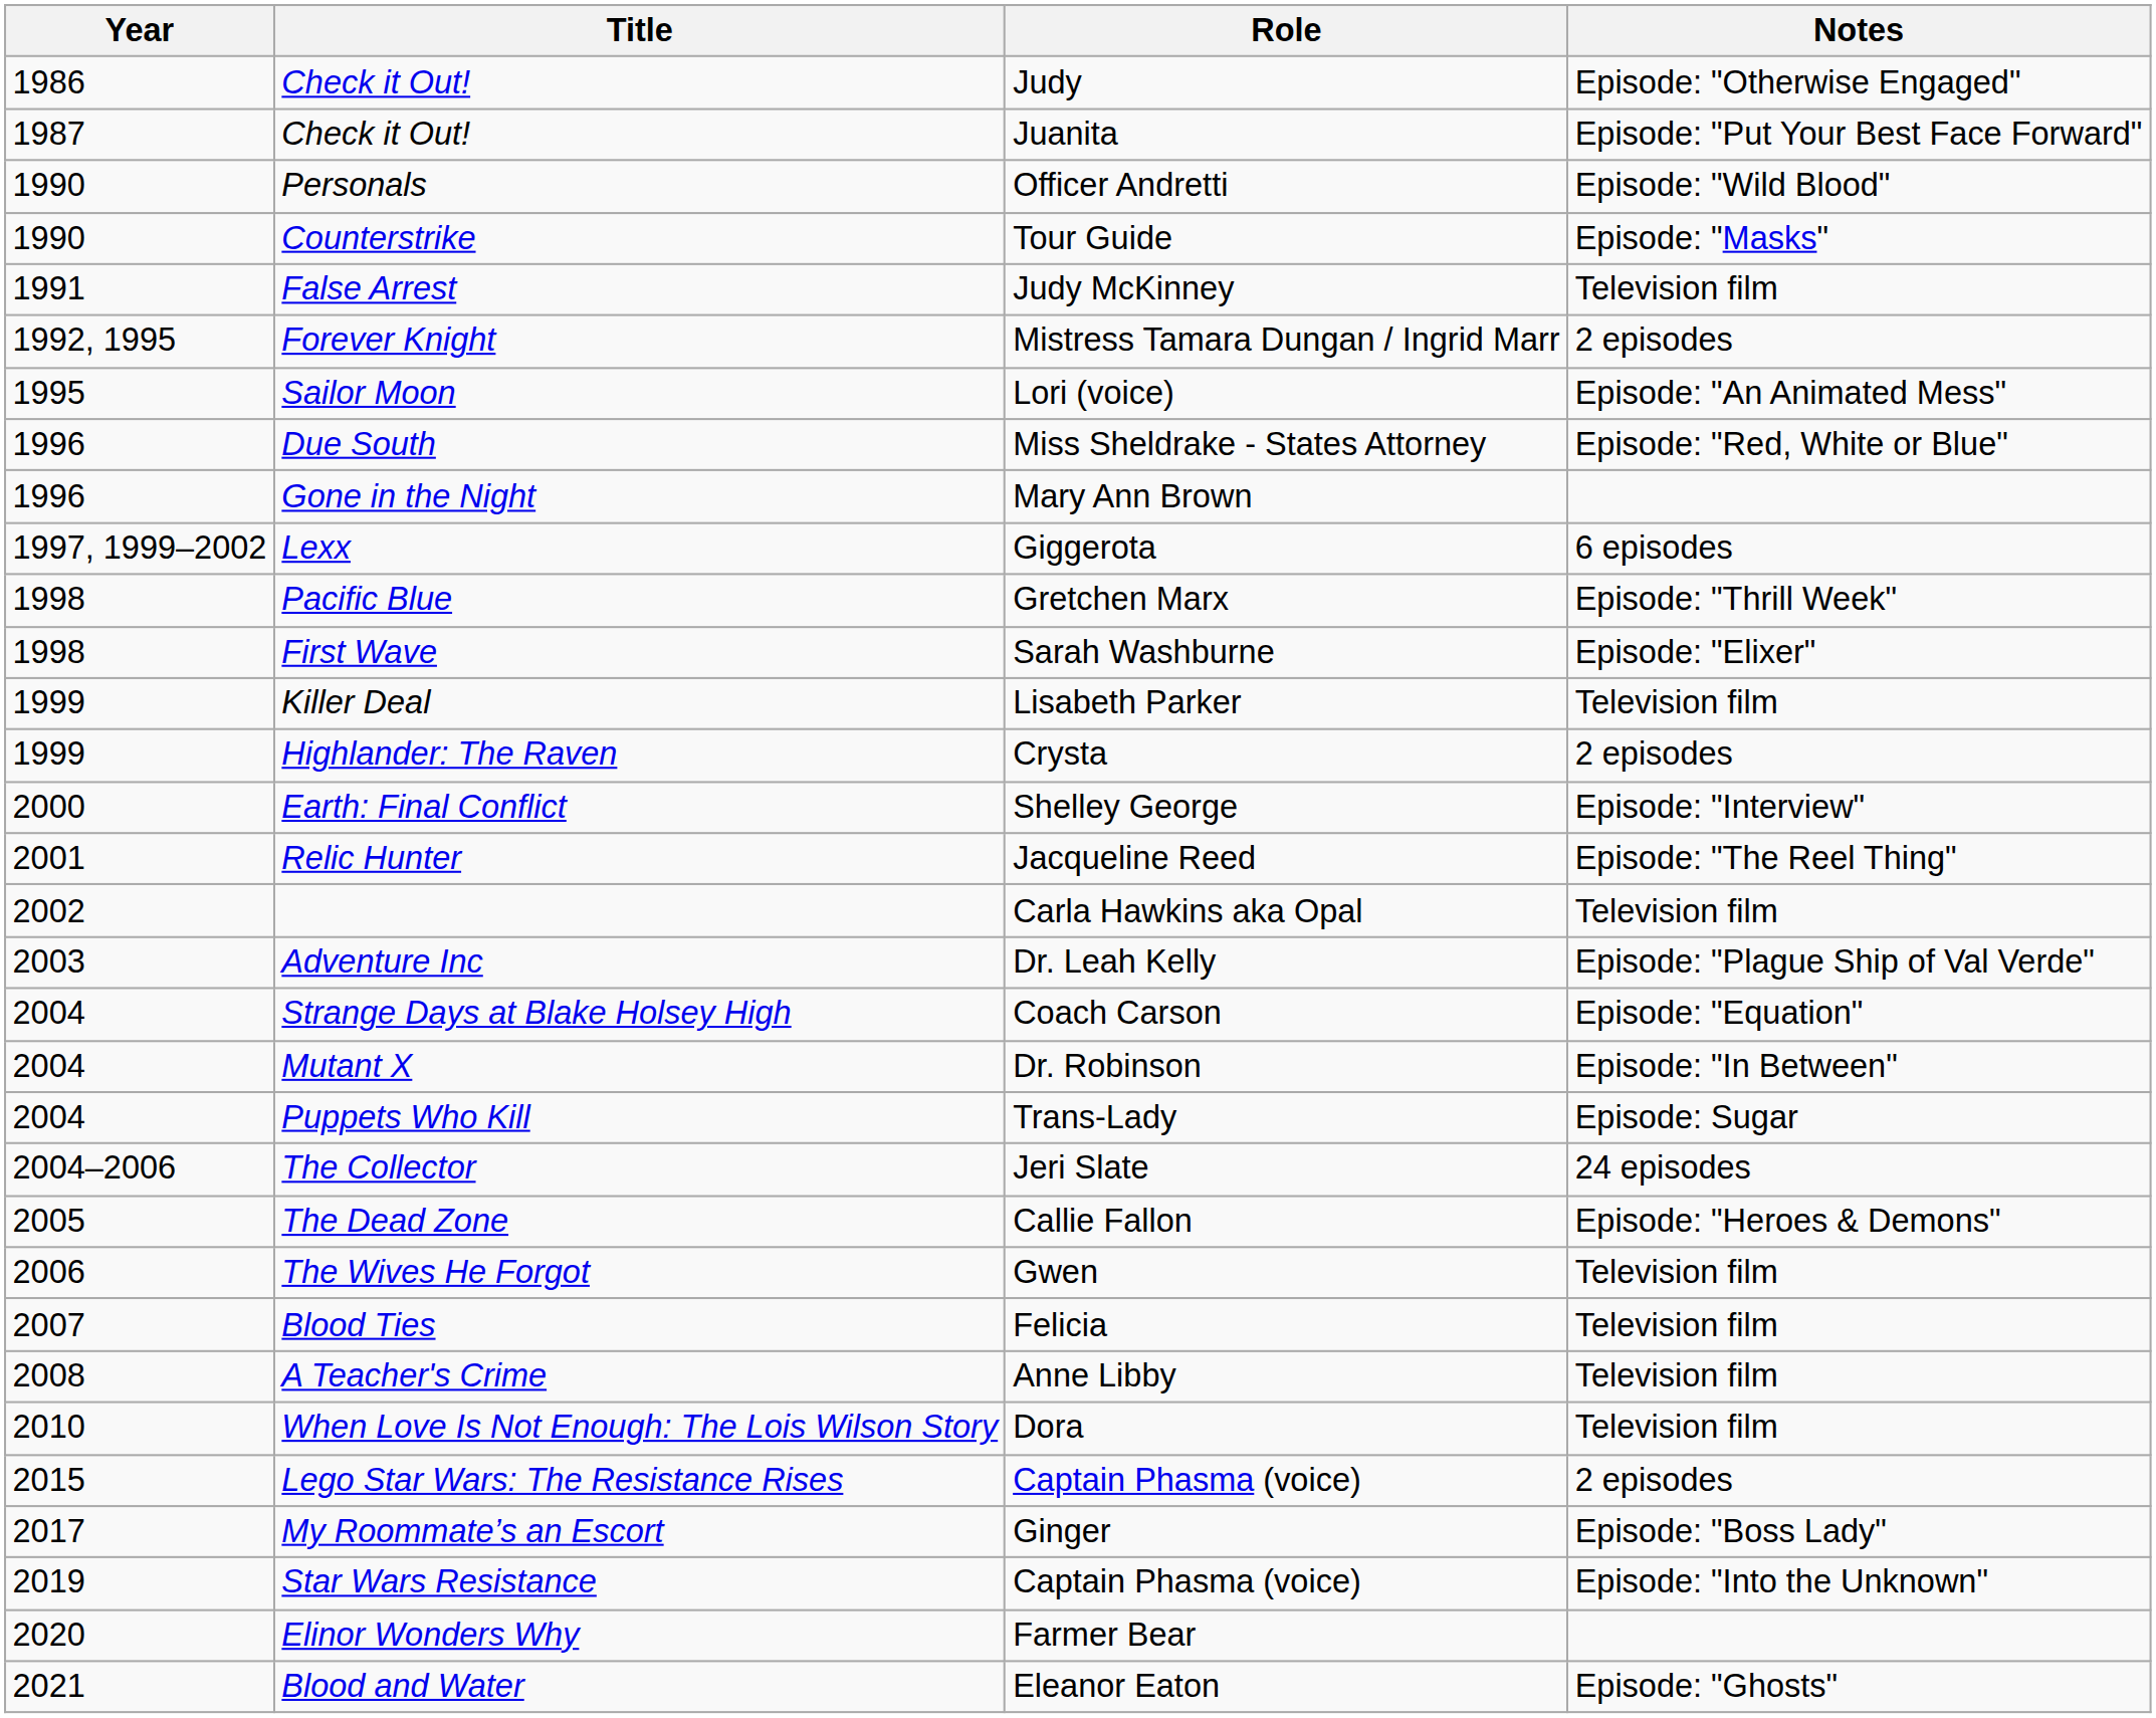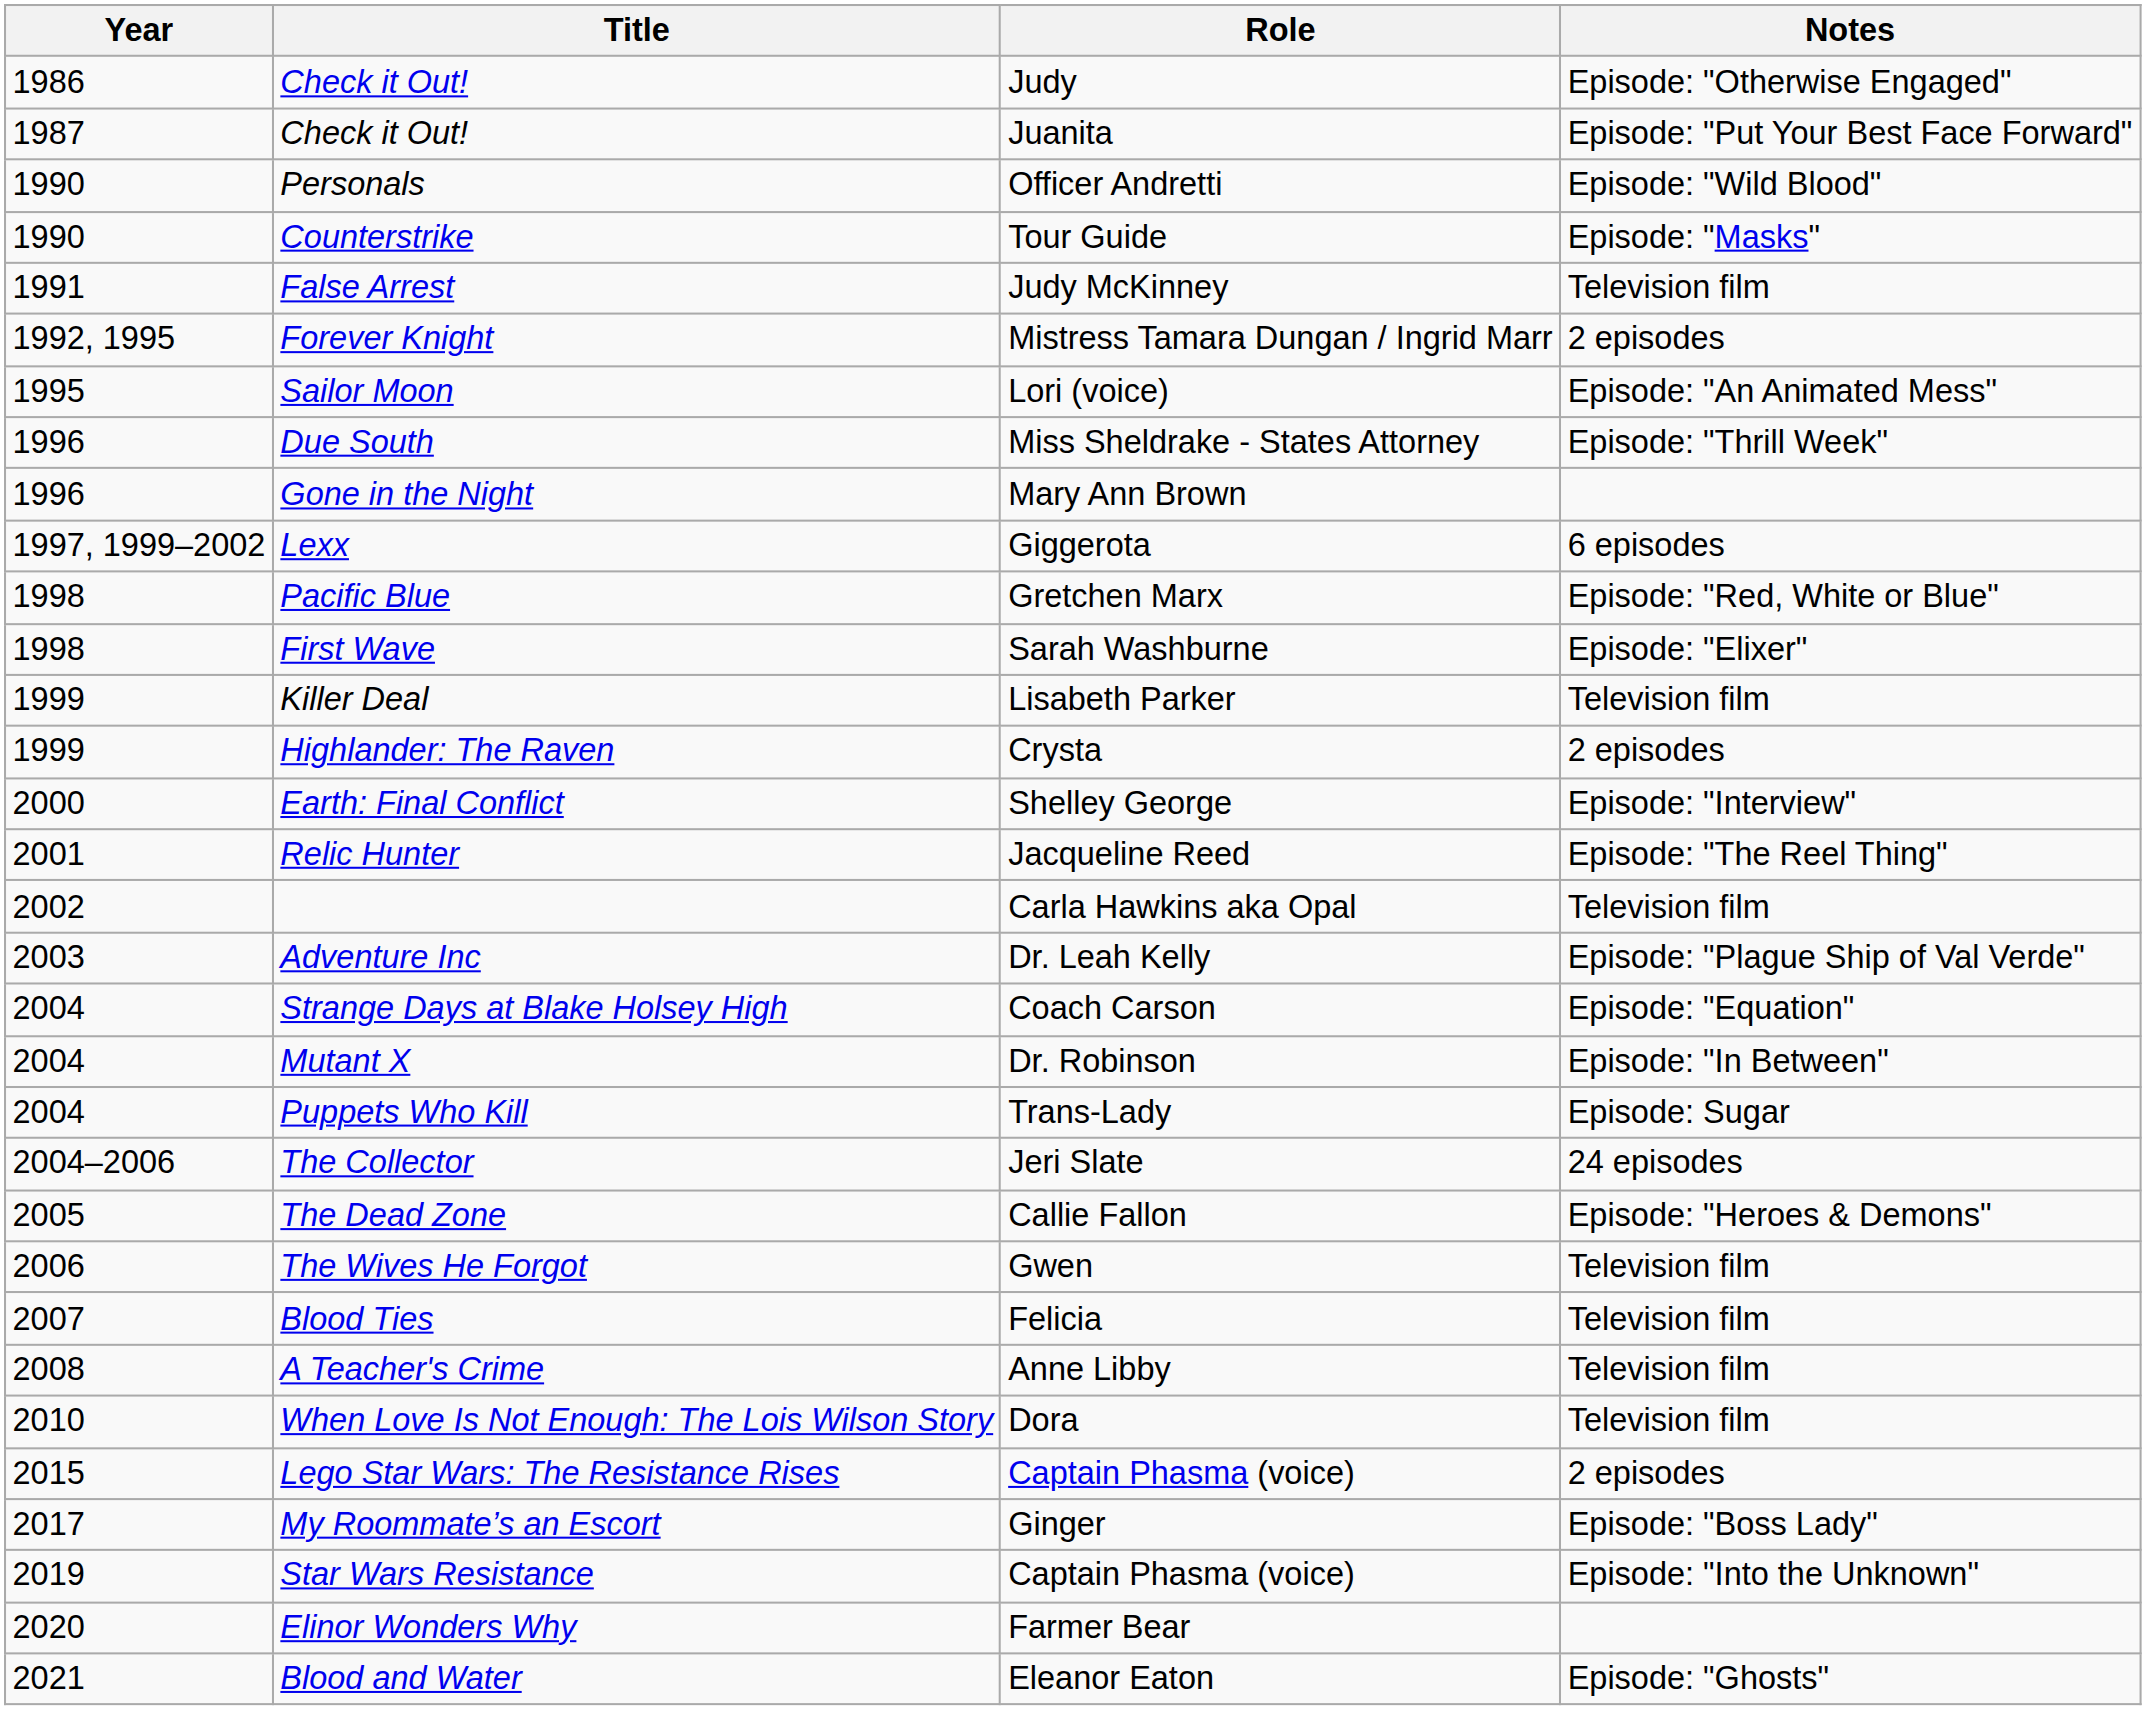 <table class="wikitable sortable">
 <tr>
 <th>Year</th>
 <th>Title</th>
 <th>Role</th>
 <th class="unsortable">Notes</th>
 </tr>
 <tr>
 <td>1986</td>
 <td><a href='#'><em>Check it Out!</em></a></td>
 <td>Judy</td>
 <td>Episode: "Otherwise Engaged" </td>
 </tr>
 <tr>
 <td>1987</td>
 <td><em>Check it Out!</em></td>
 <td>Juanita</td>
 <td>Episode: "Put Your Best Face Forward" </td>
 </tr>
 <tr>
 <td>1990</td>
 <td><em>Personals</em></td>
 <td>Officer Andretti</td>
 <td>Episode: "Wild Blood"</td>
 </tr>
 <tr>
 <td>1990</td>
 <td><em><a href='#'>Counterstrike</a></em></td>
 <td>Tour Guide</td>
 <td>Episode: "<a href='#'>Masks</a>" </td>
 </tr>
 <tr>
 <td>1991</td>
 <td><em><a href='#'>False Arrest</a></em></td>
 <td>Judy McKinney</td>
 <td>Television film</td>
 </tr>
 <tr>
 <td>1992, 1995</td>
 <td><em><a href='#'>Forever Knight</a></em></td>
 <td>Mistress Tamara Dungan / Ingrid Marr</td>
 <td>2 episodes</td>
 </tr>
 <tr>
 <td>1995</td>
 <td><em><a href='#'>Sailor Moon</a></em></td>
 <td>Lori (voice)</td>
 <td>Episode: "An Animated Mess"</td>
 </tr>
 <tr>
 <td>1996</td>
 <td><em><a href='#'>Due South</a></em></td>
 <td>Miss Sheldrake - States Attorney</td>
-<td>Episode: "Red, White or Blue"</td>
+<td>Episode: "Thrill Week"</td>
 </tr>
 <tr>
 <td>1996</td>
 <td><em><a href='#'>Gone in the Night</a></em></td>
 <td>Mary Ann Brown</td>
 <td></td>
 </tr>
 <tr>
 <td>1997, 1999–2002</td>
 <td><em><a href='#'>Lexx</a></em></td>
 <td>Giggerota</td>
 <td>6 episodes</td>
 </tr>
 <tr>
 <td>1998</td>
 <td><em><a href='#'>Pacific Blue</a></em></td>
 <td>Gretchen Marx</td>
-<td>Episode: "Thrill Week"</td>
+<td>Episode: "Red, White or Blue"</td>
 </tr>
 <tr>
 <td>1998</td>
 <td><em><a href='#'>First Wave</a></em></td>
 <td>Sarah Washburne</td>
 <td>Episode: "Elixer"</td>
 </tr>
 <tr>
 <td>1999</td>
 <td><em>Killer Deal</em></td>
 <td>Lisabeth Parker</td>
 <td>Television film</td>
 </tr>
 <tr>
 <td>1999</td>
 <td><em><a href='#'>Highlander: The Raven</a></em></td>
 <td>Crysta</td>
 <td>2 episodes</td>
 </tr>
 <tr>
 <td>2000</td>
 <td><em><a href='#'>Earth: Final Conflict</a></em></td>
 <td>Shelley George</td>
 <td>Episode: "Interview"</td>
 </tr>
 <tr>
 <td>2001</td>
 <td><em><a href='#'>Relic Hunter</a></em></td>
 <td>Jacqueline Reed</td>
 <td>Episode: "The Reel Thing"</td>
 </tr>
 <tr>
 <td>2002</td>
 <td><em></em></td>
 <td>Carla Hawkins aka Opal</td>
 <td>Television film</td>
 </tr>
 <tr>
 <td>2003</td>
 <td><em><a href='#'>Adventure Inc</a></em></td>
 <td>Dr. Leah Kelly</td>
 <td>Episode: "Plague Ship of Val Verde"</td>
 </tr>
 <tr>
 <td>2004</td>
 <td><em><a href='#'>Strange Days at Blake Holsey High</a></em></td>
 <td>Coach Carson</td>
 <td>Episode: "Equation"</td>
 </tr>
 <tr>
 <td>2004</td>
 <td><em><a href='#'>Mutant X</a></em></td>
 <td>Dr. Robinson</td>
 <td>Episode: "In Between"</td>
 </tr>
 <tr>
 <td>2004</td>
 <td><em><a href='#'>Puppets Who Kill</a></em></td>
 <td>Trans-Lady</td>
 <td>Episode: Sugar</td>
 </tr>
 <tr>
 <td>2004–2006</td>
 <td data-sort-value="Collector, The"><em><a href='#'>The Collector</a></em></td>
 <td>Jeri Slate</td>
 <td>24 episodes</td>
 </tr>
 <tr>
 <td>2005</td>
 <td data-sort-value="Dead Zone, The"><em><a href='#'>The Dead Zone</a></em></td>
 <td>Callie Fallon</td>
 <td>Episode: "Heroes & Demons"</td>
 </tr>
 <tr>
 <td>2006</td>
 <td data-sort-value="Wives He Forgot, The"><em><a href='#'>The Wives He Forgot</a></em></td>
 <td>Gwen</td>
 <td>Television film</td>
 </tr>
 <tr>
 <td>2007</td>
 <td><em><a href='#'>Blood Ties</a></em></td>
 <td>Felicia</td>
 <td>Television film</td>
 </tr>
 <tr>
 <td>2008</td>
 <td data-sort-value="Teacher's Crime, A"><em><a href='#'>A Teacher's Crime</a></em></td>
 <td>Anne Libby</td>
 <td>Television film</td>
 </tr>
 <tr>
 <td>2010</td>
 <td><em><a href='#'>When Love Is Not Enough: The Lois Wilson Story</a></em></td>
 <td>Dora</td>
 <td>Television film</td>
 </tr>
 <tr>
 <td>2015</td>
 <td><em><a href='#'>Lego Star Wars: The Resistance Rises</a></em></td>
 <td><a href='#'>Captain Phasma</a> (voice)</td>
 <td>2 episodes</td>
 </tr>
 <tr>
 <td>2017</td>
 <td><em><a href='#'>My Roommate’s an Escort</a></em></td>
 <td>Ginger</td>
 <td>Episode: "Boss Lady"</td>
 </tr>
 <tr>
 <td>2019</td>
 <td><em><a href='#'>Star Wars Resistance</a></em></td>
 <td>Captain Phasma (voice)</td>
 <td>Episode: "Into the Unknown"</td>
 </tr>
 <tr>
 <td>2020</td>
 <td><em><a href='#'>Elinor Wonders Why</a></em></td>
 <td>Farmer Bear</td>
 <td></td>
 </tr>
 <tr>
 <td>2021</td>
 <td><em><a href='#'>Blood and Water</a></em></td>
 <td>Eleanor Eaton</td>
 <td>Episode: "Ghosts"</td>
 </tr>
 </table>
